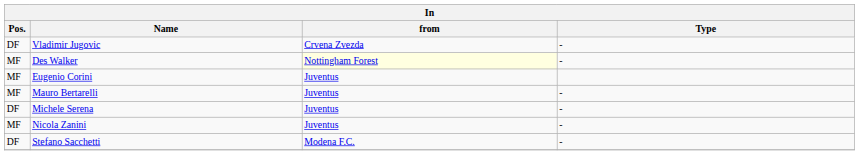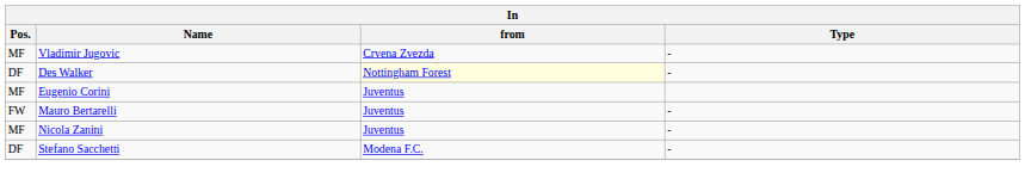 <table class="wikitable" style="font-size:90%;width:99%;">
 <tr>
 <th colspan="4">In</th>
 </tr>
 <tr>
 <th width=3%>Pos.</th>
 <th width=32%>Name</th>
 <th width=30%>from</th>
 <th width=35%>Type</th>
 </tr>
 <tr>
-<td>DF</td>
+<td>MF</td>
 <td><a href='#'>Vladimir Jugovic</a></td>
 <td><a href='#'>Crvena Zvezda</a></td>
 <td>-</td>
 </tr>
 <tr>
-<td>MF</td>
+<td>DF</td>
 <td><a href='#'>Des Walker</a></td>
 <td style="background: lightyellow;"><a href='#'>Nottingham Forest</a></td>
 <td>-</td>
 </tr>
 <tr>
 <td>MF</td>
 <td><a href='#'>Eugenio Corini</a></td>
 <td><a href='#'>Juventus</a></td>
 <td></td>
 </tr>
 <tr>
-<td>MF</td>
+<td>FW</td>
 <td><a href='#'>Mauro Bertarelli</a></td>
-<td><a href='#'>Juventus</a></td>
-<td>-</td>
-</tr>
-<tr>
-<td>DF</td>
-<td><a href='#'>Michele Serena</a></td>
 <td><a href='#'>Juventus</a></td>
 <td>-</td>
 </tr>
 <tr>
 <td>MF</td>
 <td><a href='#'>Nicola Zanini</a></td>
 <td><a href='#'>Juventus</a></td>
 <td>-</td>
 </tr>
 <tr>
 <td>DF</td>
 <td><a href='#'>Stefano Sacchetti</a></td>
 <td><a href='#'>Modena F.C.</a></td>
 <td>-</td>
 </tr>
 <tr>
 </tr>
 </table>
